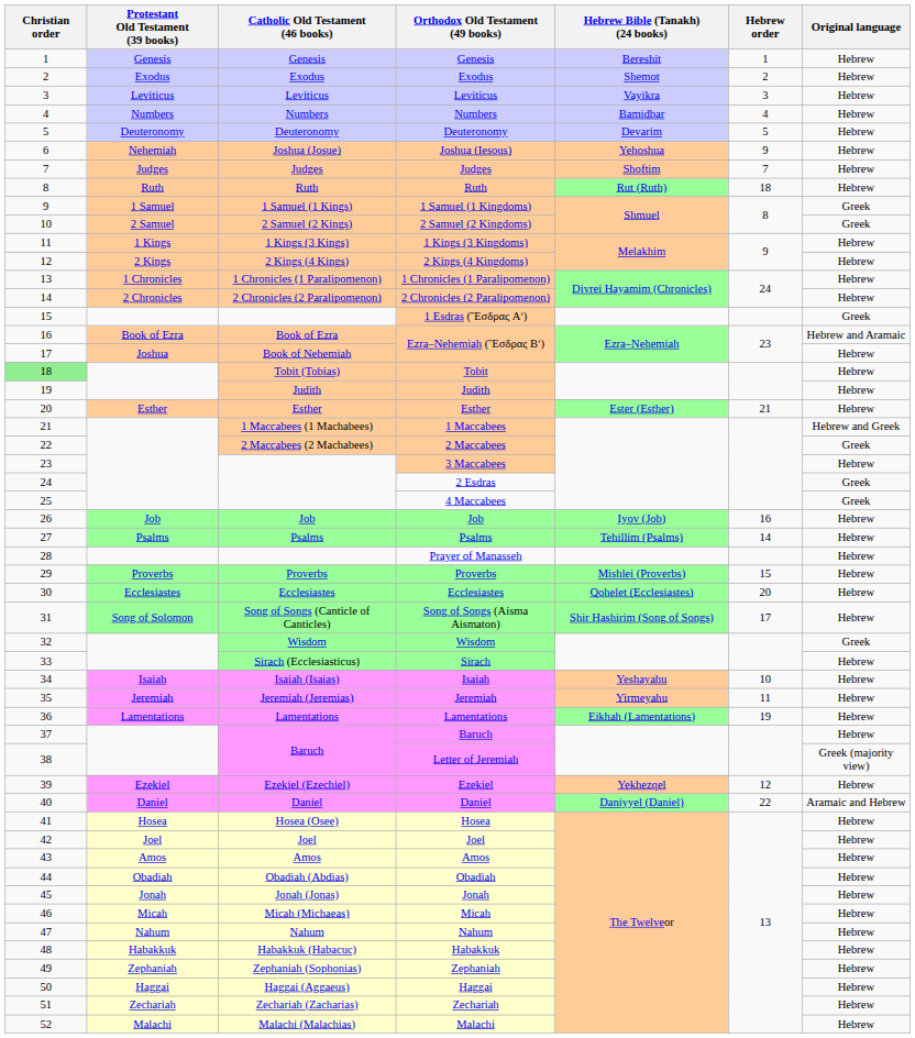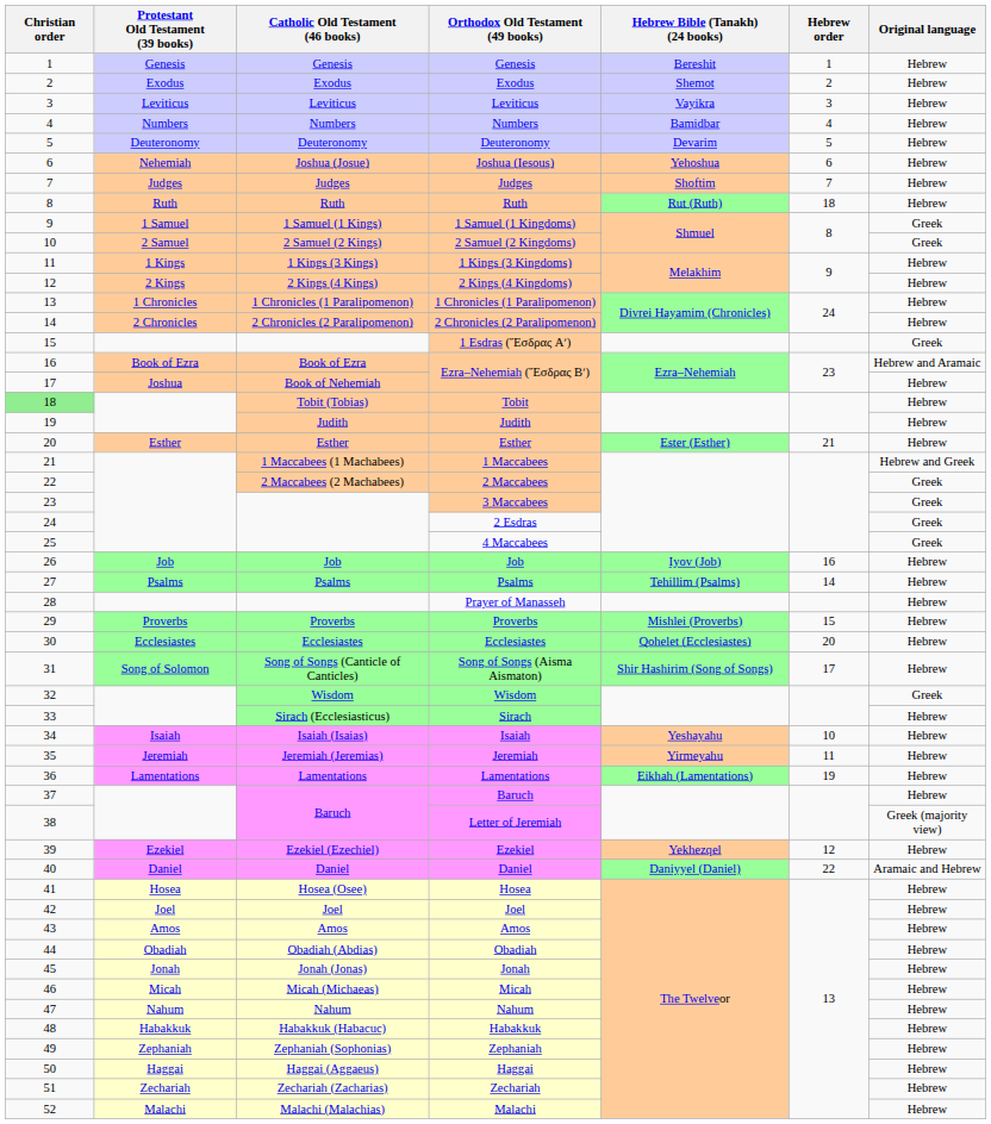 <table class="wikitable sortable sticky-header sort-under" style="text-align:center">
 <tr>
 <th>Christian order</th>
 <th><a href='#'>Protestant</a> Old Testament <br>(39 books)</th>
 <th><a href='#'>Catholic</a> Old Testament <br>(46 books)</th>
 <th><a href='#'>Orthodox</a> Old Testament <br>(49 books)</th>
 <th><a href='#'>Hebrew Bible</a> (Tanakh) (24 books)</th>
 <th>Hebrew order</th>
 <th>Original language</th>
 </tr>
 <tr>
 <td>1</td>
 <td style="background:#ccf"><a href='#'>Genesis</a></td>
 <td style="background:#ccf"><a href='#'>Genesis</a></td>
 <td style="background:#ccf"><a href='#'>Genesis</a></td>
 <td style="background:#ccf"><a href='#'>Bereshit</a></td>
 <td>1</td>
 <td>Hebrew</td>
 </tr>
 <tr>
 <td>2</td>
 <td style="background:#ccf"><a href='#'>Exodus</a></td>
 <td style="background:#ccf"><a href='#'>Exodus</a></td>
 <td style="background:#ccf"><a href='#'>Exodus</a></td>
 <td style="background:#ccf"><a href='#'>Shemot</a></td>
 <td>2</td>
 <td>Hebrew</td>
 </tr>
 <tr>
 <td>3</td>
 <td style="background:#ccf"><a href='#'>Leviticus</a></td>
 <td style="background:#ccf"><a href='#'>Leviticus</a></td>
 <td style="background:#ccf"><a href='#'>Leviticus</a></td>
 <td style="background:#ccf"><a href='#'>Vayikra</a></td>
 <td>3</td>
 <td>Hebrew</td>
 </tr>
 <tr>
 <td>4</td>
 <td style="background:#ccf"><a href='#'>Numbers</a></td>
 <td style="background:#ccf"><a href='#'>Numbers</a></td>
 <td style="background:#ccf"><a href='#'>Numbers</a></td>
 <td style="background:#ccf"><a href='#'>Bamidbar</a></td>
 <td>4</td>
 <td>Hebrew</td>
 </tr>
 <tr>
 <td>5</td>
 <td style="background:#ccf"><a href='#'>Deuteronomy</a></td>
 <td style="background:#ccf"><a href='#'>Deuteronomy</a></td>
 <td style="background:#ccf"><a href='#'>Deuteronomy</a></td>
 <td style="background:#ccf"><a href='#'>Devarim</a></td>
 <td>5</td>
 <td>Hebrew</td>
 </tr>
 <tr>
 <td>6</td>
 <td style="background:#fc9"><a href='#'>Nehemiah</a></td>
 <td style="background:#fc9"><a href='#'>Joshua (Josue)</a></td>
 <td style="background:#fc9"><a href='#'>Joshua (Iesous)</a></td>
 <td style="background:#fc9"><a href='#'>Yehoshua</a></td>
-<td>9</td>
+<td>6</td>
 <td>Hebrew</td>
 </tr>
 <tr>
 <td>7</td>
 <td style="background:#fc9"><a href='#'>Judges</a></td>
 <td style="background:#fc9"><a href='#'>Judges</a></td>
 <td style="background:#fc9"><a href='#'>Judges</a></td>
 <td style="background:#fc9"><a href='#'>Shoftim</a></td>
 <td>7</td>
 <td>Hebrew</td>
 </tr>
 <tr>
 <td>8</td>
 <td style="background:#fc9"><a href='#'>Ruth</a></td>
 <td style="background:#fc9"><a href='#'>Ruth</a></td>
 <td style="background:#fc9"><a href='#'>Ruth</a></td>
 <td style="background:#9f9"><a href='#'>Rut (Ruth)</a></td>
 <td>18</td>
 <td>Hebrew</td>
 </tr>
 <tr>
 <td>9</td>
 <td style="background:#fc9"><a href='#'>1 Samuel</a></td>
 <td style="background:#fc9"><a href='#'>1 Samuel (1 Kings)</a></td>
 <td style="background:#fc9"><a href='#'>1 Samuel (1 Kingdoms)</a></td>
 <td rowspan=2 style="background:#fc9"><a href='#'>Shmuel</a></td>
 <td rowspan=2>8</td>
 <td>Greek</td>
 </tr>
 <tr>
 <td>10</td>
 <td style="background:#fc9"><a href='#'>2 Samuel</a></td>
 <td style="background:#fc9"><a href='#'>2 Samuel (2 Kings)</a></td>
 <td style="background:#fc9"><a href='#'>2 Samuel (2 Kingdoms)</a></td>
 <td>Greek</td>
 </tr>
 <tr>
 <td>11</td>
 <td style="background:#fc9"><a href='#'>1 Kings</a></td>
 <td style="background:#fc9"><a href='#'>1 Kings (3 Kings)</a></td>
 <td style="background:#fc9"><a href='#'>1 Kings (3 Kingdoms)</a></td>
 <td rowspan=2 style="background:#fc9"><a href='#'>Melakhim</a></td>
 <td rowspan=2>9</td>
 <td>Hebrew</td>
 </tr>
 <tr>
 <td>12</td>
 <td style="background:#fc9"><a href='#'>2 Kings</a></td>
 <td style="background:#fc9"><a href='#'>2 Kings (4 Kings)</a></td>
 <td style="background:#fc9"><a href='#'>2 Kings (4 Kingdoms)</a></td>
 <td>Hebrew</td>
 </tr>
 <tr>
 <td>13</td>
 <td style="background:#fc9"><a href='#'>1 Chronicles</a></td>
 <td style="background:#fc9"><a href='#'>1 Chronicles (1 Paralipomenon)</a></td>
 <td style="background:#fc9"><a href='#'>1 Chronicles (1 Paralipomenon)</a></td>
 <td rowspan=2 style="background:#9f9"><a href='#'>Divrei Hayamim (Chronicles)</a></td>
 <td rowspan=2>24</td>
 <td>Hebrew</td>
 </tr>
 <tr>
 <td>14</td>
 <td style="background:#fc9"><a href='#'>2 Chronicles</a></td>
 <td style="background:#fc9"><a href='#'>2 Chronicles (2 Paralipomenon)</a></td>
 <td style="background:#fc9"><a href='#'>2 Chronicles (2 Paralipomenon)</a></td>
 <td>Hebrew</td>
 </tr>
 <tr>
 <td>15</td>
 <td></td>
 <td></td>
 <td style="background:#fc9"><a href='#'>1 Esdras</a> (Ἔσδρας Aʹ)</td>
 <td></td>
 <td></td>
 <td>Greek</td>
 </tr>
 <tr>
 <td>16</td>
 <td style="background:#fc9"><a href='#'>Book of Ezra</a></td>
 <td style="background:#fc9"><a href='#'>Book of Ezra</a></td>
 <td rowspan=2 style="background:#fc9"><a href='#'>Ezra–Nehemiah</a> (Ἔσδρας Βʹ)</td>
 <td rowspan=2 style="background:#9f9"><a href='#'>Ezra–Nehemiah</a></td>
 <td rowspan=2>23</td>
 <td>Hebrew and Aramaic</td>
 </tr>
 <tr>
 <td>17</td>
 <td style="background:#fc9"><a href='#'>Joshua</a></td>
 <td style="background:#fc9"><a href='#'>Book of Nehemiah</a></td>
 <td>Hebrew</td>
 </tr>
 <tr>
 <td style="background: lightgreen;">18</td>
 <td rowspan=2></td>
 <td style="background:#fc9"><a href='#'>Tobit (Tobias)</a></td>
 <td style="background:#fc9"><a href='#'>Tobit</a></td>
 <td rowspan=2></td>
 <td rowspan=2></td>
 <td>Hebrew</td>
 </tr>
 <tr>
 <td>19</td>
 <td style="background:#fc9"><a href='#'>Judith</a></td>
 <td style="background:#fc9"><a href='#'>Judith</a></td>
 <td>Hebrew</td>
 </tr>
 <tr>
 <td>20</td>
 <td style="background:#fc9"><a href='#'>Esther</a></td>
 <td style="background:#fc9"><a href='#'>Esther</a></td>
 <td style="background:#fc9"><a href='#'>Esther</a></td>
 <td style="background:#9f9"><a href='#'>Ester (Esther)</a></td>
 <td>21</td>
 <td>Hebrew</td>
 </tr>
 <tr>
 <td>21</td>
 <td rowspan=5></td>
 <td style="background:#fc9"><a href='#'>1 Maccabees</a> (1 Machabees)</td>
 <td style="background:#fc9"><a href='#'>1 Maccabees</a></td>
 <td rowspan=5></td>
 <td rowspan=5></td>
 <td>Hebrew and Greek</td>
 </tr>
 <tr>
 <td>22</td>
 <td style="background:#fc9"><a href='#'>2 Maccabees</a> (2 Machabees)</td>
 <td style="background:#fc9"><a href='#'>2 Maccabees</a></td>
 <td>Greek</td>
 </tr>
 <tr>
 <td>23</td>
 <td rowspan=3></td>
 <td style="background:#fc9"><a href='#'>3 Maccabees</a></td>
-<td>Hebrew</td>
+<td>Greek</td>
 </tr>
 <tr>
 <td>24</td>
 <td><a href='#'>2 Esdras</a></td>
 <td>Greek</td>
 </tr>
 <tr>
 <td>25</td>
 <td><a href='#'>4 Maccabees</a></td>
 <td>Greek</td>
 </tr>
 <tr>
 <td>26</td>
 <td style="background:#9f9"><a href='#'>Job</a></td>
 <td style="background:#9f9"><a href='#'>Job</a></td>
 <td style="background:#9f9"><a href='#'>Job</a></td>
 <td style="background:#9f9"><a href='#'>Iyov (Job)</a></td>
 <td>16</td>
 <td>Hebrew</td>
 </tr>
 <tr>
 <td>27</td>
 <td style="background:#9f9"><a href='#'>Psalms</a></td>
 <td style="background:#9f9"><a href='#'>Psalms</a></td>
 <td style="background:#9f9"><a href='#'>Psalms</a></td>
 <td style="background:#9f9"><a href='#'>Tehillim (Psalms)</a></td>
 <td>14</td>
 <td>Hebrew</td>
 </tr>
 <tr>
 <td>28</td>
 <td></td>
 <td></td>
 <td><a href='#'>Prayer of Manasseh</a></td>
 <td></td>
 <td></td>
 <td>Hebrew</td>
 </tr>
 <tr>
 <td>29</td>
 <td style="background:#9f9"><a href='#'>Proverbs</a></td>
 <td style="background:#9f9"><a href='#'>Proverbs</a></td>
 <td style="background:#9f9"><a href='#'>Proverbs</a></td>
 <td style="background:#9f9"><a href='#'>Mishlei (Proverbs)</a></td>
 <td>15</td>
 <td>Hebrew</td>
 </tr>
 <tr>
 <td>30</td>
 <td style="background:#9f9"><a href='#'>Ecclesiastes</a></td>
 <td style="background:#9f9"><a href='#'>Ecclesiastes</a></td>
 <td style="background:#9f9"><a href='#'>Ecclesiastes</a></td>
 <td style="background:#9f9"><a href='#'>Qohelet (Ecclesiastes)</a></td>
 <td>20</td>
 <td>Hebrew</td>
 </tr>
 <tr>
 <td>31</td>
 <td style="background:#9f9"><a href='#'>Song of Solomon</a></td>
 <td style="background:#9f9"><a href='#'>Song of Songs</a> (Canticle of Canticles)</td>
 <td style="background:#9f9"><a href='#'>Song of Songs</a> (Aisma Aismaton)</td>
 <td style="background:#9f9"><a href='#'>Shir Hashirim (Song of Songs)</a></td>
 <td>17</td>
 <td>Hebrew</td>
 </tr>
 <tr>
 <td>32</td>
 <td rowspan=2></td>
 <td style="background:#9f9"><a href='#'>Wisdom</a></td>
 <td style="background:#9f9"><a href='#'>Wisdom</a></td>
 <td rowspan=2></td>
 <td rowspan=2></td>
 <td>Greek</td>
 </tr>
 <tr>
 <td>33</td>
 <td style="background:#9f9"><a href='#'>Sirach</a> (Ecclesiasticus)</td>
 <td style="background:#9f9"><a href='#'>Sirach</a></td>
 <td>Hebrew</td>
 </tr>
 <tr>
 <td>34</td>
 <td style="background:#f9f"><a href='#'>Isaiah</a></td>
 <td style="background:#f9f"><a href='#'>Isaiah (Isaias)</a></td>
 <td style="background:#f9f"><a href='#'>Isaiah</a></td>
 <td style="background:#fc9"><a href='#'>Yeshayahu</a></td>
 <td>10</td>
 <td>Hebrew</td>
 </tr>
 <tr>
 <td>35</td>
 <td style="background:#f9f"><a href='#'>Jeremiah</a></td>
 <td style="background:#f9f"><a href='#'>Jeremiah (Jeremias)</a></td>
 <td style="background:#f9f"><a href='#'>Jeremiah</a></td>
 <td style="background:#fc9"><a href='#'>Yirmeyahu</a></td>
 <td>11</td>
 <td>Hebrew</td>
 </tr>
 <tr>
 <td>36</td>
 <td style="background:#f9f"><a href='#'>Lamentations</a></td>
 <td style="background:#f9f"><a href='#'>Lamentations</a></td>
 <td style="background:#f9f"><a href='#'>Lamentations</a></td>
 <td style="background:#9f9"><a href='#'>Eikhah (Lamentations)</a></td>
 <td>19</td>
 <td>Hebrew</td>
 </tr>
 <tr>
 <td>37</td>
 <td rowspan=2></td>
 <td rowspan=2 style="background:#f9f"><a href='#'>Baruch</a></td>
 <td style="background:#f9f"><a href='#'>Baruch</a></td>
 <td rowspan=2></td>
 <td rowspan=2></td>
 <td>Hebrew</td>
 </tr>
 <tr>
 <td>38</td>
 <td style="background:#f9f"><a href='#'>Letter of Jeremiah</a></td>
 <td>Greek (majority view)</td>
 </tr>
 <tr>
 <td>39</td>
 <td style="background:#f9f"><a href='#'>Ezekiel</a></td>
 <td style="background:#f9f"><a href='#'>Ezekiel (Ezechiel)</a></td>
 <td style="background:#f9f"><a href='#'>Ezekiel</a></td>
 <td style="background:#fc9"><a href='#'>Yekhezqel</a></td>
 <td>12</td>
 <td>Hebrew</td>
 </tr>
 <tr>
 <td>40</td>
 <td style="background:#f9f"><a href='#'>Daniel</a></td>
 <td style="background:#f9f"><a href='#'>Daniel</a></td>
 <td style="background:#f9f"><a href='#'>Daniel</a></td>
 <td style="background:#9f9"><a href='#'>Daniyyel (Daniel)</a></td>
 <td>22</td>
 <td>Aramaic and Hebrew</td>
 </tr>
 <tr>
 <td>41</td>
 <td style="background:#ffc"><a href='#'>Hosea</a></td>
 <td style="background:#ffc"><a href='#'>Hosea (Osee)</a></td>
 <td style="background:#ffc"><a href='#'>Hosea</a></td>
 <td rowspan=12 style="background:#fc9"><a href='#'>The Twelve</a>or</td>
 <td rowspan=12>13</td>
 <td>Hebrew</td>
 </tr>
 <tr>
 <td>42</td>
 <td style="background:#ffc"><a href='#'>Joel</a></td>
 <td style="background:#ffc"><a href='#'>Joel</a></td>
 <td style="background:#ffc"><a href='#'>Joel</a></td>
 <td>Hebrew</td>
 </tr>
 <tr>
 <td>43</td>
 <td style="background:#ffc"><a href='#'>Amos</a></td>
 <td style="background:#ffc"><a href='#'>Amos</a></td>
 <td style="background:#ffc"><a href='#'>Amos</a></td>
 <td>Hebrew</td>
 </tr>
 <tr>
 <td>44</td>
 <td style="background:#ffc"><a href='#'>Obadiah</a></td>
 <td style="background:#ffc"><a href='#'>Obadiah (Abdias)</a></td>
 <td style="background:#ffc"><a href='#'>Obadiah</a></td>
 <td>Hebrew</td>
 </tr>
 <tr>
 <td>45</td>
 <td style="background:#ffc"><a href='#'>Jonah</a></td>
 <td style="background:#ffc"><a href='#'>Jonah (Jonas)</a></td>
 <td style="background:#ffc"><a href='#'>Jonah</a></td>
 <td>Hebrew</td>
 </tr>
 <tr>
 <td>46</td>
 <td style="background:#ffc"><a href='#'>Micah</a></td>
 <td style="background:#ffc"><a href='#'>Micah (Michaeas)</a></td>
 <td style="background:#ffc"><a href='#'>Micah</a></td>
 <td>Hebrew</td>
 </tr>
 <tr>
 <td>47</td>
 <td style="background:#ffc"><a href='#'>Nahum</a></td>
 <td style="background:#ffc"><a href='#'>Nahum</a></td>
 <td style="background:#ffc"><a href='#'>Nahum</a></td>
 <td>Hebrew</td>
 </tr>
 <tr>
 <td>48</td>
 <td style="background:#ffc"><a href='#'>Habakkuk</a></td>
 <td style="background:#ffc"><a href='#'>Habakkuk (Habacuc)</a></td>
 <td style="background:#ffc"><a href='#'>Habakkuk</a></td>
 <td>Hebrew</td>
 </tr>
 <tr>
 <td>49</td>
 <td style="background:#ffc"><a href='#'>Zephaniah</a></td>
 <td style="background:#ffc"><a href='#'>Zephaniah (Sophonias)</a></td>
 <td style="background:#ffc"><a href='#'>Zephaniah</a></td>
 <td>Hebrew</td>
 </tr>
 <tr>
 <td>50</td>
 <td style="background:#ffc"><a href='#'>Haggai</a></td>
 <td style="background:#ffc"><a href='#'>Haggai (Aggaeus)</a></td>
 <td style="background:#ffc"><a href='#'>Haggai</a></td>
 <td>Hebrew</td>
 </tr>
 <tr>
 <td>51</td>
 <td style="background:#ffc"><a href='#'>Zechariah</a></td>
 <td style="background:#ffc"><a href='#'>Zechariah (Zacharias)</a></td>
 <td style="background:#ffc"><a href='#'>Zechariah</a></td>
 <td>Hebrew</td>
 </tr>
 <tr>
 <td>52</td>
 <td style="background:#ffc"><a href='#'>Malachi</a></td>
 <td style="background:#ffc"><a href='#'>Malachi (Malachias)</a></td>
 <td style="background:#ffc"><a href='#'>Malachi</a></td>
 <td>Hebrew</td>
 </tr>
 </table>
